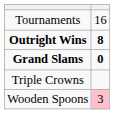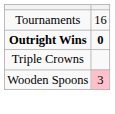 <table class="wikitable" style="text-align: center;">
 <tr>
 <th></th>
 <th></th>
 </tr>
 <tr>
 <td>Tournaments</td>
 <td>16</td>
 </tr>
 <tr>
 <td><strong>Outright Wins</strong></td>
-<td><strong>8</strong></td>
-</tr>
-<tr>
-<td><strong>Grand Slams</strong></td>
 <td><strong>0</strong></td>
 </tr>
 <tr>
 <td>Triple Crowns</td>
 <td></td>
 </tr>
 <tr>
 <td>Wooden Spoons</td>
 <td style="background: pink;">3</td>
 </tr>
 </table>
